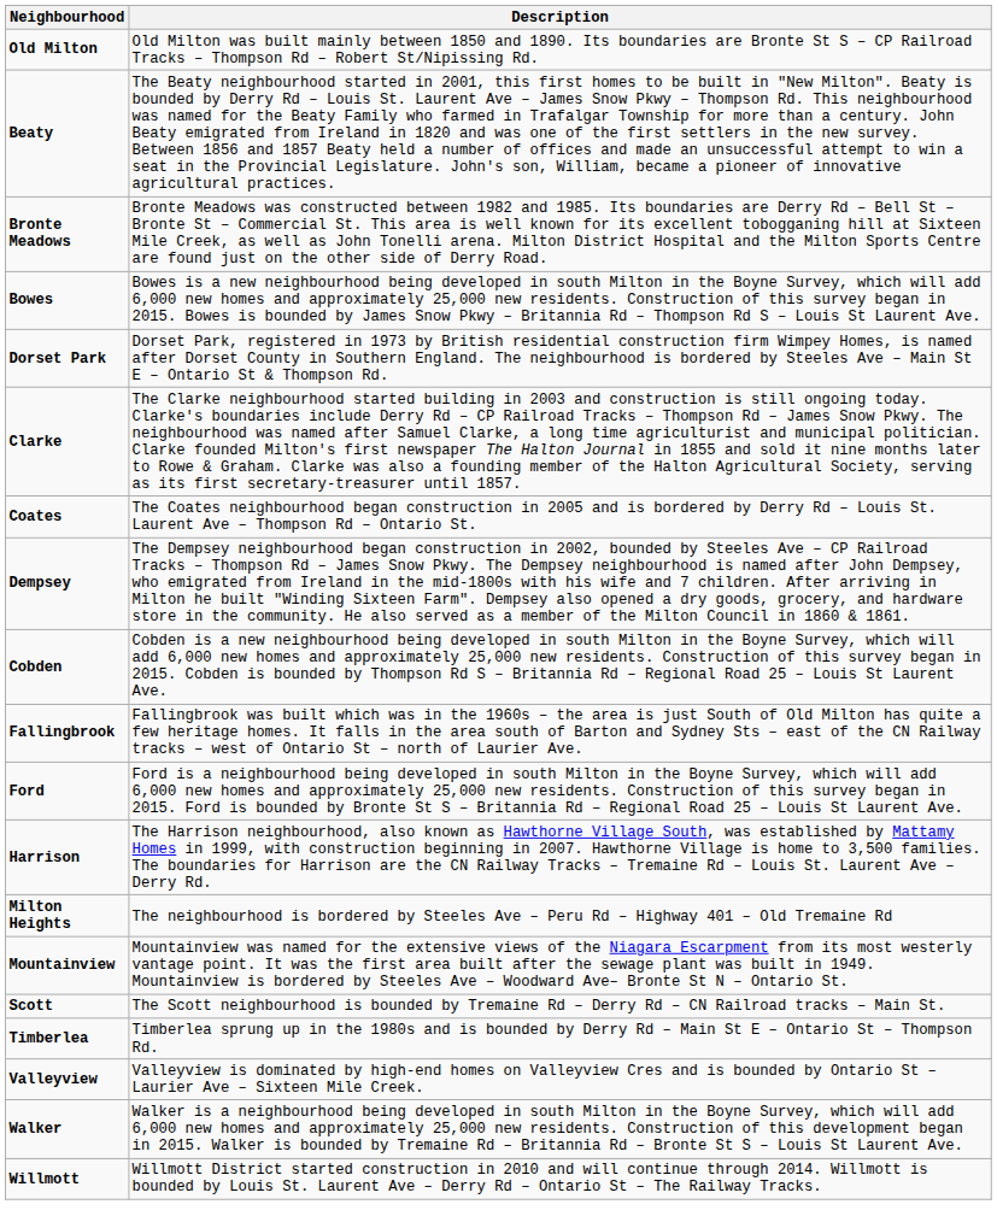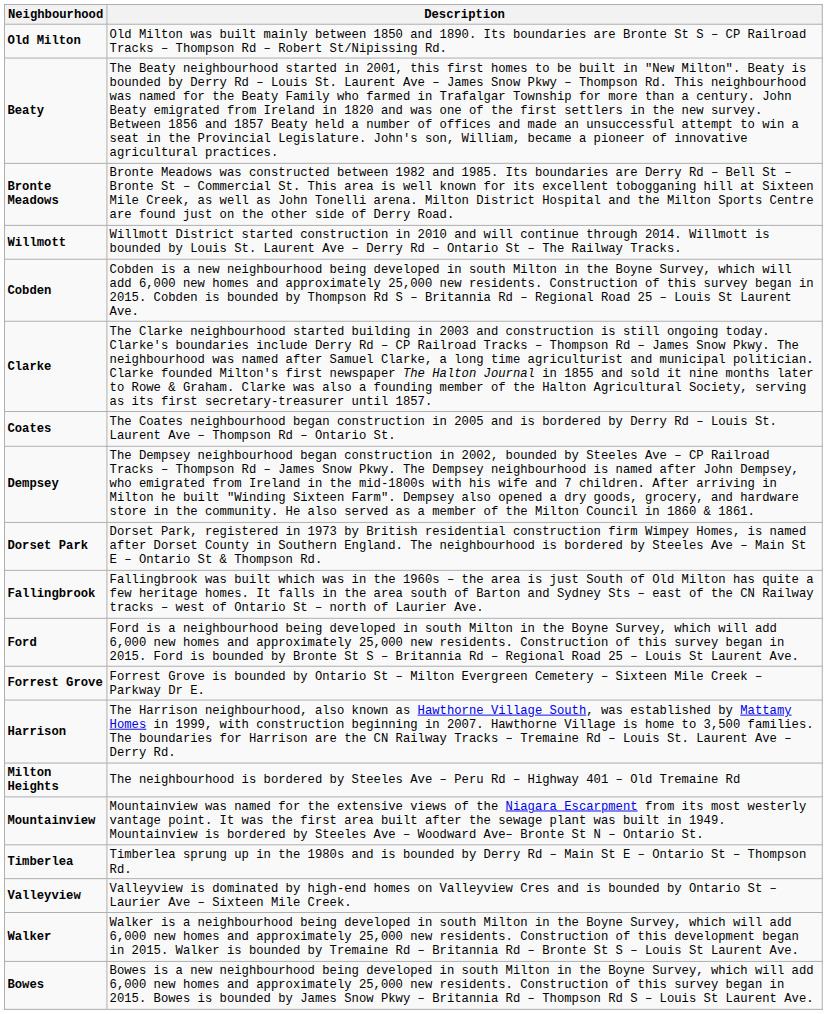 <table class="wikitable">
 <tr>
 <th><strong>Neighbourhood</strong></th>
 <th><strong>Description</strong></th>
 </tr>
 <tr>
 <td><strong>Old Milton</strong></td>
 <td>Old Milton was built mainly between 1850 and 1890. Its boundaries are Bronte St S – CP Railroad Tracks – Thompson Rd – Robert St/Nipissing Rd.</td>
 </tr>
 <tr>
 <td><strong>Beaty</strong></td>
 <td>The Beaty neighbourhood started in 2001, this first homes to be built in "New Milton". Beaty is bounded by Derry Rd – Louis St. Laurent Ave – James Snow Pkwy – Thompson Rd. This neighbourhood was named for the Beaty Family who farmed in Trafalgar Township for more than a century. John Beaty emigrated from Ireland in 1820 and was one of the first settlers in the new survey. Between 1856 and 1857 Beaty held a number of offices and made an unsuccessful attempt to win a seat in the Provincial Legislature. John's son, William, became a pioneer of innovative agricultural practices.</td>
 </tr>
 <tr>
 <td><strong>Bronte Meadows</strong></td>
 <td>Bronte Meadows was constructed between 1982 and 1985. Its boundaries are Derry Rd – Bell St – Bronte St – Commercial St. This area is well known for its excellent tobogganing hill at Sixteen Mile Creek, as well as John Tonelli arena. Milton District Hospital and the Milton Sports Centre are found just on the other side of Derry Road.</td>
 </tr>
 <tr>
-<td><strong>Bowes</strong></td>
-<td>Bowes is a new neighbourhood being developed in south Milton in the Boyne Survey, which will add 6,000 new homes and approximately 25,000 new residents. Construction of this survey began in 2015. Bowes is bounded by James Snow Pkwy – Britannia Rd – Thompson Rd S – Louis St Laurent Ave.</td>
+<td><strong>Willmott</strong></td>
+<td>Willmott District started construction in 2010 and will continue through 2014. Willmott is bounded by Louis St. Laurent Ave – Derry Rd – Ontario St – The Railway Tracks.</td>
 </tr>
 <tr>
-<td><strong>Dorset Park</strong></td>
-<td>Dorset Park, registered in 1973 by British residential construction firm Wimpey Homes, is named after Dorset County in Southern England. The neighbourhood is bordered by Steeles Ave – Main St E – Ontario St & Thompson Rd.</td>
+<td><strong>Cobden</strong></td>
+<td>Cobden is a new neighbourhood being developed in south Milton in the Boyne Survey, which will add 6,000 new homes and approximately 25,000 new residents. Construction of this survey began in 2015. Cobden is bounded by Thompson Rd S – Britannia Rd – Regional Road 25 – Louis St Laurent Ave.</td>
 </tr>
 <tr>
 <td><strong>Clarke</strong></td>
 <td>The Clarke neighbourhood started building in 2003 and construction is still ongoing today. Clarke's boundaries include Derry Rd – CP Railroad Tracks – Thompson Rd – James Snow Pkwy. The neighbourhood was named after Samuel Clarke, a long time agriculturist and municipal politician. Clarke founded Milton's first newspaper <em>The Halton Journal</em> in 1855 and sold it nine months later to Rowe & Graham. Clarke was also a founding member of the Halton Agricultural Society, serving as its first secretary-treasurer until 1857.</td>
 </tr>
 <tr>
 <td><strong>Coates</strong></td>
 <td>The Coates neighbourhood began construction in 2005 and is bordered by Derry Rd – Louis St. Laurent Ave – Thompson Rd – Ontario St.</td>
 </tr>
 <tr>
 <td><strong>Dempsey</strong></td>
 <td>The Dempsey neighbourhood began construction in 2002, bounded by Steeles Ave – CP Railroad Tracks – Thompson Rd – James Snow Pkwy. The Dempsey neighbourhood is named after John Dempsey, who emigrated from Ireland in the mid-1800s with his wife and 7 children. After arriving in Milton he built "Winding Sixteen Farm". Dempsey also opened a dry goods, grocery, and hardware store in the community. He also served as a member of the Milton Council in 1860 & 1861.</td>
 </tr>
 <tr>
-<td><strong>Cobden</strong></td>
-<td>Cobden is a new neighbourhood being developed in south Milton in the Boyne Survey, which will add 6,000 new homes and approximately 25,000 new residents. Construction of this survey began in 2015. Cobden is bounded by Thompson Rd S – Britannia Rd – Regional Road 25 – Louis St Laurent Ave.</td>
+<td><strong>Dorset Park</strong></td>
+<td>Dorset Park, registered in 1973 by British residential construction firm Wimpey Homes, is named after Dorset County in Southern England. The neighbourhood is bordered by Steeles Ave – Main St E – Ontario St & Thompson Rd.</td>
 </tr>
 <tr>
 <td><strong>Fallingbrook</strong></td>
 <td>Fallingbrook was built which was in the 1960s – the area is just South of Old Milton has quite a few heritage homes. It falls in the area south of Barton and Sydney Sts – east of the CN Railway tracks – west of Ontario St – north of Laurier Ave.</td>
 </tr>
 <tr>
 <td><strong>Ford</strong></td>
 <td>Ford is a neighbourhood being developed in south Milton in the Boyne Survey, which will add 6,000 new homes and approximately 25,000 new residents. Construction of this survey began in 2015. Ford is bounded by Bronte St S – Britannia Rd – Regional Road 25 – Louis St Laurent Ave.</td>
+</tr>
+<tr>
+<td><strong>Forrest Grove</strong></td>
+<td>Forrest Grove is bounded by Ontario St – Milton Evergreen Cemetery – Sixteen Mile Creek – Parkway Dr E.</td>
 </tr>
 <tr>
 <td><strong>Harrison</strong></td>
 <td>The Harrison neighbourhood, also known as <a href='#'>Hawthorne Village South</a>, was established by <a href='#'>Mattamy Homes</a> in 1999, with construction beginning in 2007. Hawthorne Village is home to 3,500 families. The boundaries for Harrison are the CN Railway Tracks – Tremaine Rd – Louis St. Laurent Ave – Derry Rd.</td>
 </tr>
 <tr>
 <td><strong>Milton Heights</strong></td>
 <td>The neighbourhood is bordered by Steeles Ave – Peru Rd – Highway 401 – Old Tremaine Rd</td>
 </tr>
 <tr>
 <td><strong>Mountainview</strong></td>
 <td>Mountainview was named for the extensive views of the <a href='#'>Niagara Escarpment</a> from its most westerly vantage point. It was the first area built after the sewage plant was built in 1949. Mountainview is bordered by Steeles Ave – Woodward Ave– Bronte St N – Ontario St.</td>
 </tr>
 <tr>
-<td><strong>Scott</strong></td>
-<td>The Scott neighbourhood is bounded by Tremaine Rd – Derry Rd – CN Railroad tracks – Main St.</td>
-</tr>
-<tr>
 <td><strong>Timberlea</strong></td>
 <td>Timberlea sprung up in the 1980s and is bounded by Derry Rd – Main St E – Ontario St – Thompson Rd.</td>
 </tr>
 <tr>
 <td><strong>Valleyview</strong></td>
 <td>Valleyview is dominated by high-end homes on Valleyview Cres and is bounded by Ontario St – Laurier Ave – Sixteen Mile Creek.</td>
 </tr>
 <tr>
 <td><strong>Walker</strong></td>
 <td>Walker is a neighbourhood being developed in south Milton in the Boyne Survey, which will add 6,000 new homes and approximately 25,000 new residents. Construction of this development began in 2015. Walker is bounded by Tremaine Rd – Britannia Rd – Bronte St S – Louis St Laurent Ave.</td>
 </tr>
 <tr>
-<td><strong>Willmott</strong></td>
-<td>Willmott District started construction in 2010 and will continue through 2014. Willmott is bounded by Louis St. Laurent Ave – Derry Rd – Ontario St – The Railway Tracks.</td>
+<td><strong>Bowes</strong></td>
+<td>Bowes is a new neighbourhood being developed in south Milton in the Boyne Survey, which will add 6,000 new homes and approximately 25,000 new residents. Construction of this survey began in 2015. Bowes is bounded by James Snow Pkwy – Britannia Rd – Thompson Rd S – Louis St Laurent Ave.</td>
 </tr>
 </table>
